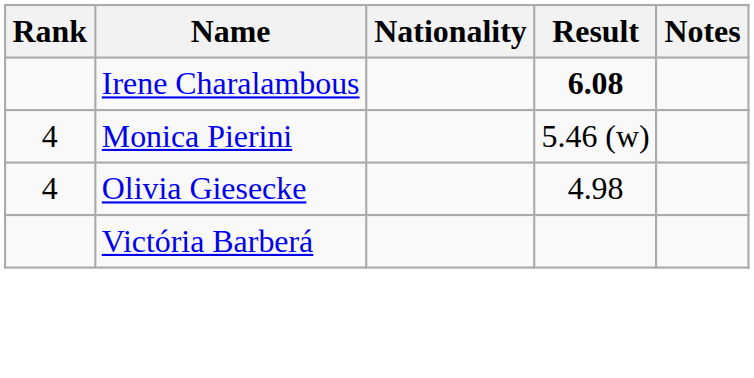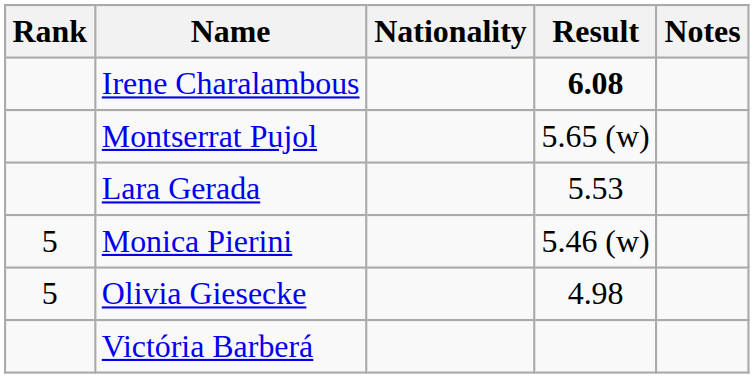 <table class="wikitable sortable" style="text-align:center; font-size:95%">
 <tr>
 <th>Rank</th>
 <th>Name</th>
 <th>Nationality</th>
 <th>Result</th>
 <th>Notes</th>
 </tr>
 <tr>
 <td></td>
 <td align=left><a href='#'>Irene Charalambous</a></td>
 <td align=left></td>
 <td><strong>6.08</strong></td>
 <td></td>
 </tr>
 <tr>
-<td>4</td>
+<td></td>
+<td align=left><a href='#'>Montserrat Pujol</a></td>
+<td align=left></td>
+<td>5.65 (w)</td>
+<td></td>
+</tr>
+<tr>
+<td></td>
+<td align=left><a href='#'>Lara Gerada</a></td>
+<td align=left></td>
+<td>5.53</td>
+<td></td>
+</tr>
+<tr>
+<td>5</td>
 <td align=left><a href='#'>Monica Pierini</a></td>
 <td align=left></td>
 <td>5.46 (w)</td>
 <td></td>
 </tr>
 <tr>
-<td>4</td>
+<td>5</td>
 <td align=left><a href='#'>Olivia Giesecke</a></td>
 <td align=left></td>
 <td>4.98</td>
 <td></td>
 </tr>
 <tr>
 <td></td>
 <td align=left><a href='#'>Victória Barberá</a></td>
 <td align=left></td>
 <td></td>
 <td></td>
 </tr>
 </table>
